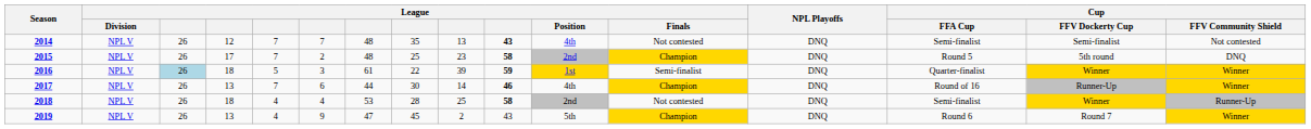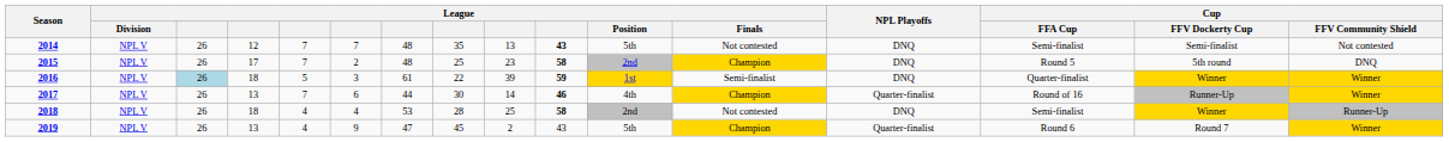 <table class="wikitable" style="text-align:center; font-size:85%;width:99%; text-align:center">
 <tr>
 <th rowspan=2 width=5%>Season</th>
 <th colspan=11>League</th>
 <th rowspan=2 width=9%>NPL Playoffs</th>
 <th colspan=3>Cup</th>
 </tr>
 <tr>
 <th width=5%>Division</th>
 <th width=3%></th>
 <th width=3%></th>
 <th width=3%></th>
 <th width=3%></th>
 <th width=3%></th>
 <th width=3%></th>
 <th width=3%></th>
 <th width=3%></th>
 <th width=5%>Position</th>
 <th width=9%>Finals</th>
 <th width=9%>FFA Cup</th>
 <th width=9%>FFV Dockerty Cup</th>
 <th width=9%>FFV Community Shield</th>
 </tr>
 <tr>
 <td><a href='#'><strong>2014</strong></a></td>
 <td><a href='#'>NPL V</a></td>
 <td>26</td>
 <td>12</td>
 <td>7</td>
 <td>7</td>
 <td>48</td>
 <td>35</td>
 <td>13</td>
 <td><strong>43</strong></td>
-<td><a href='#'>4th</a></td>
+<td>5th</td>
 <td>Not contested</td>
 <td>DNQ</td>
 <td>Semi-finalist</td>
 <td>Semi-finalist</td>
 <td>Not contested</td>
 </tr>
 <tr>
 <td><a href='#'><strong>2015</strong></a></td>
 <td><a href='#'>NPL V</a></td>
 <td>26</td>
 <td>17</td>
 <td>7</td>
 <td>2</td>
 <td>48</td>
 <td>25</td>
 <td>23</td>
 <td><strong>58</strong></td>
 <td bgcolor=silver><a href='#'>2nd</a></td>
 <td bgcolor=gold>Champion</td>
 <td>DNQ</td>
 <td>Round 5</td>
 <td>5th round</td>
 <td>DNQ</td>
 </tr>
 <tr>
 <td><a href='#'><strong>2016</strong></a></td>
 <td><a href='#'>NPL V</a></td>
 <td style="background: lightblue;">26</td>
 <td>18</td>
 <td>5</td>
 <td>3</td>
 <td>61</td>
 <td>22</td>
 <td>39</td>
 <td><strong>59</strong></td>
 <td bgcolor=gold><a href='#'>1st</a></td>
 <td>Semi-finalist</td>
 <td>DNQ</td>
 <td>Quarter-finalist</td>
 <td bgcolor=gold>Winner</td>
 <td bgcolor=gold>Winner</td>
 </tr>
 <tr>
 <td><a href='#'><strong>2017</strong></a></td>
 <td><a href='#'>NPL V</a></td>
 <td>26</td>
 <td>13</td>
 <td>7</td>
 <td>6</td>
 <td>44</td>
 <td>30</td>
 <td>14</td>
 <td><strong>46</strong></td>
 <td>4th</td>
 <td bgcolor=gold>Champion</td>
-<td>DNQ</td>
+<td>Quarter-finalist</td>
 <td>Round of 16</td>
 <td bgcolor=silver>Runner-Up</td>
 <td bgcolor=gold>Winner</td>
 </tr>
 <tr>
 <td><a href='#'><strong>2018</strong></a></td>
 <td><a href='#'>NPL V</a></td>
 <td>26</td>
 <td>18</td>
 <td>4</td>
 <td>4</td>
 <td>53</td>
 <td>28</td>
 <td>25</td>
 <td><strong>58</strong></td>
 <td bgcolor=silver>2nd</td>
 <td>Not contested</td>
 <td>DNQ</td>
 <td>Semi-finalist</td>
 <td bgcolor=gold>Winner</td>
 <td bgcolor=silver>Runner-Up</td>
 </tr>
 <tr>
 <td><a href='#'><strong>2019</strong></a></td>
 <td><a href='#'>NPL V</a></td>
 <td>26</td>
 <td>13</td>
 <td>4</td>
 <td>9</td>
 <td>47</td>
 <td>45</td>
 <td>2</td>
 <td>43</td>
 <td>5th</td>
 <td bgcolor=gold>Champion</td>
-<td>DNQ</td>
+<td>Quarter-finalist</td>
 <td>Round 6</td>
 <td>Round 7</td>
 <td bgcolor=gold>Winner</td>
 </tr>
 </table>
